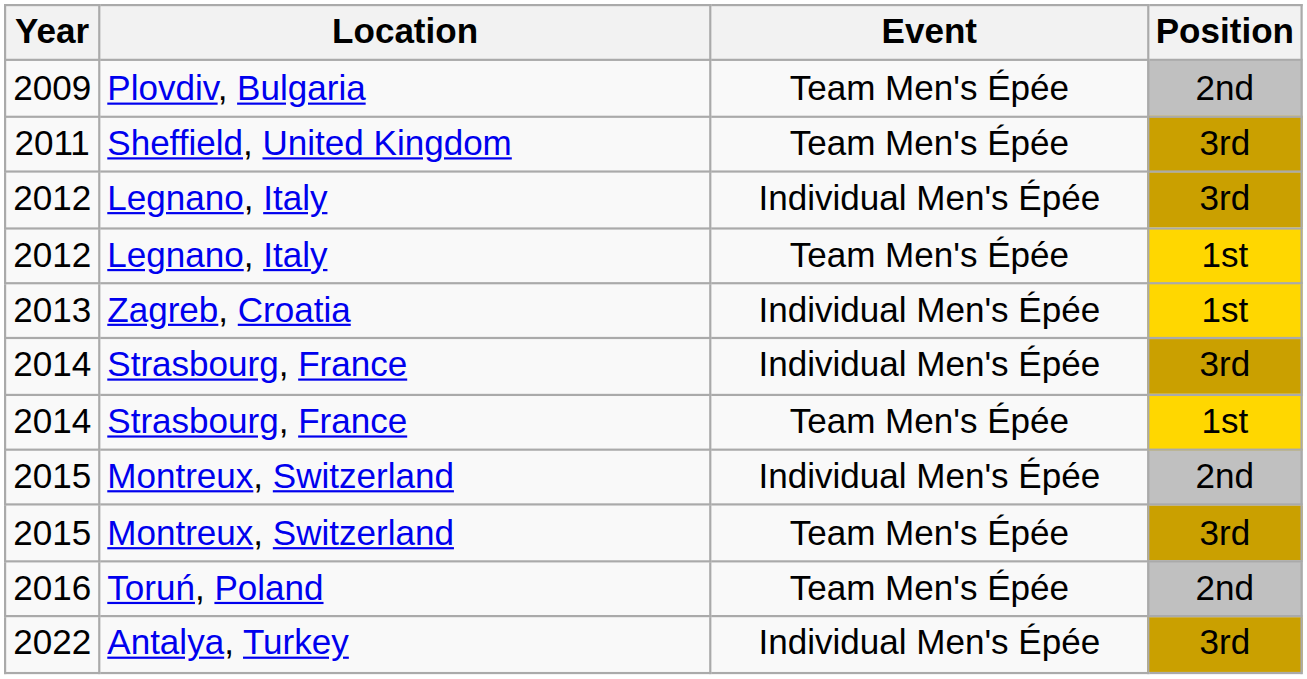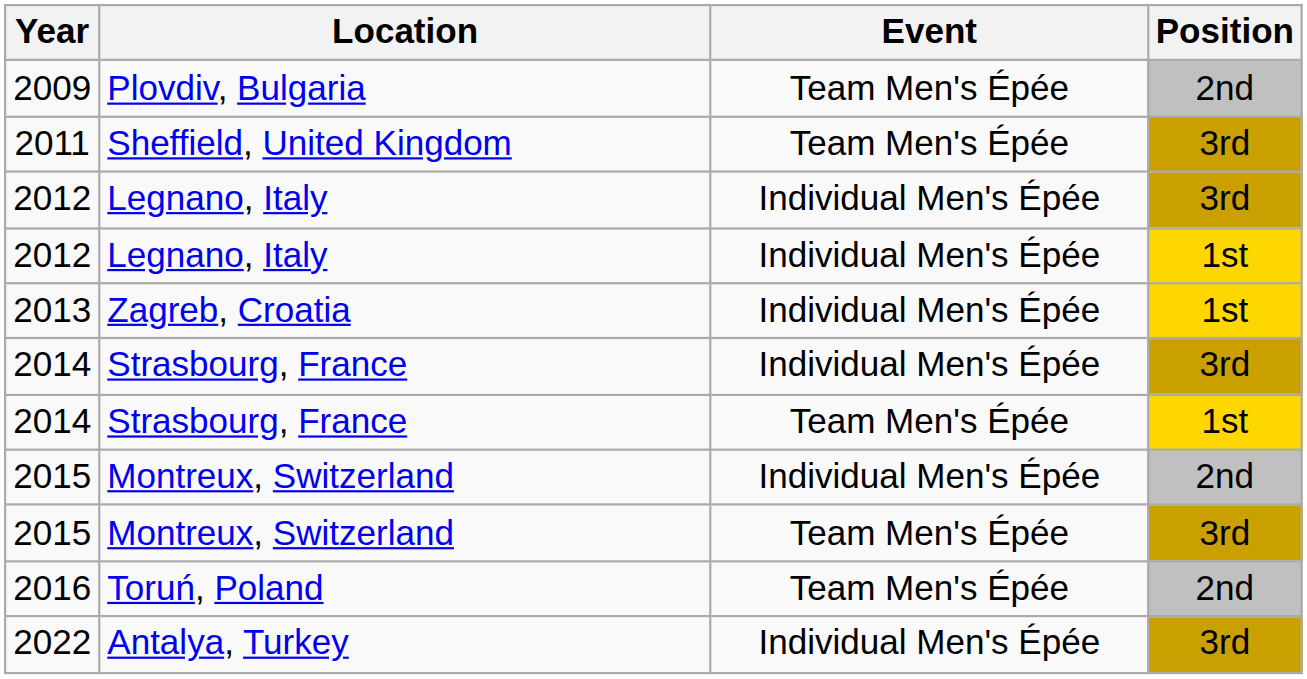 <table class="wikitable" style="text-align:center;">
 <tr>
 <th>Year</th>
 <th style="width:17em">Location</th>
 <th style="width:12em">Event</th>
 <th>Position</th>
 </tr>
 <tr>
 <td>2009</td>
 <td rowspan="1" align="left"> <a href='#'>Plovdiv</a>, <a href='#'>Bulgaria</a></td>
 <td>Team Men's Épée</td>
 <td bgcolor="silver">2nd</td>
 </tr>
 <tr>
 <td>2011</td>
 <td rowspan="1" align="left"> <a href='#'>Sheffield</a>, <a href='#'>United Kingdom</a></td>
 <td>Team Men's Épée</td>
 <td bgcolor="caramel">3rd</td>
 </tr>
 <tr>
 <td>2012</td>
 <td rowspan="1" align="left"> <a href='#'>Legnano</a>, <a href='#'>Italy</a></td>
 <td>Individual Men's Épée</td>
 <td bgcolor="caramel">3rd</td>
 </tr>
 <tr>
 <td>2012</td>
 <td rowspan="1" align="left"> <a href='#'>Legnano</a>, <a href='#'>Italy</a></td>
-<td>Team Men's Épée</td>
+<td>Individual Men's Épée</td>
 <td bgcolor="gold">1st</td>
 </tr>
 <tr>
 <td>2013</td>
 <td rowspan="1" align="left"> <a href='#'>Zagreb</a>, <a href='#'>Croatia</a></td>
 <td>Individual Men's Épée</td>
 <td bgcolor="gold">1st</td>
 </tr>
 <tr>
 <td>2014</td>
 <td rowspan="1" align="left"> <a href='#'>Strasbourg</a>, <a href='#'>France</a></td>
 <td>Individual Men's Épée</td>
 <td bgcolor="caramel">3rd</td>
 </tr>
 <tr>
 <td>2014</td>
 <td rowspan="1" align="left"> <a href='#'>Strasbourg</a>, <a href='#'>France</a></td>
 <td>Team Men's Épée</td>
 <td bgcolor="gold">1st</td>
 </tr>
 <tr>
 <td rowspan="1">2015</td>
 <td rowspan="1" align="left"> <a href='#'>Montreux</a>, <a href='#'>Switzerland</a></td>
 <td>Individual Men's Épée</td>
 <td bgcolor="silver">2nd</td>
 </tr>
 <tr>
 <td rowspan="1">2015</td>
 <td rowspan="1" align="left"> <a href='#'>Montreux</a>, <a href='#'>Switzerland</a></td>
 <td>Team Men's Épée</td>
 <td bgcolor="caramel">3rd</td>
 </tr>
 <tr>
 <td>2016</td>
 <td rowspan="1" align="left"> <a href='#'>Toruń</a>, <a href='#'>Poland</a></td>
 <td>Team Men's Épée</td>
 <td bgcolor="silver">2nd</td>
 </tr>
 <tr>
 <td>2022</td>
 <td rowspan="1" align="left"> <a href='#'>Antalya</a>, <a href='#'>Turkey</a></td>
 <td>Individual Men's Épée</td>
 <td bgcolor="caramel">3rd</td>
 </tr>
 </table>
